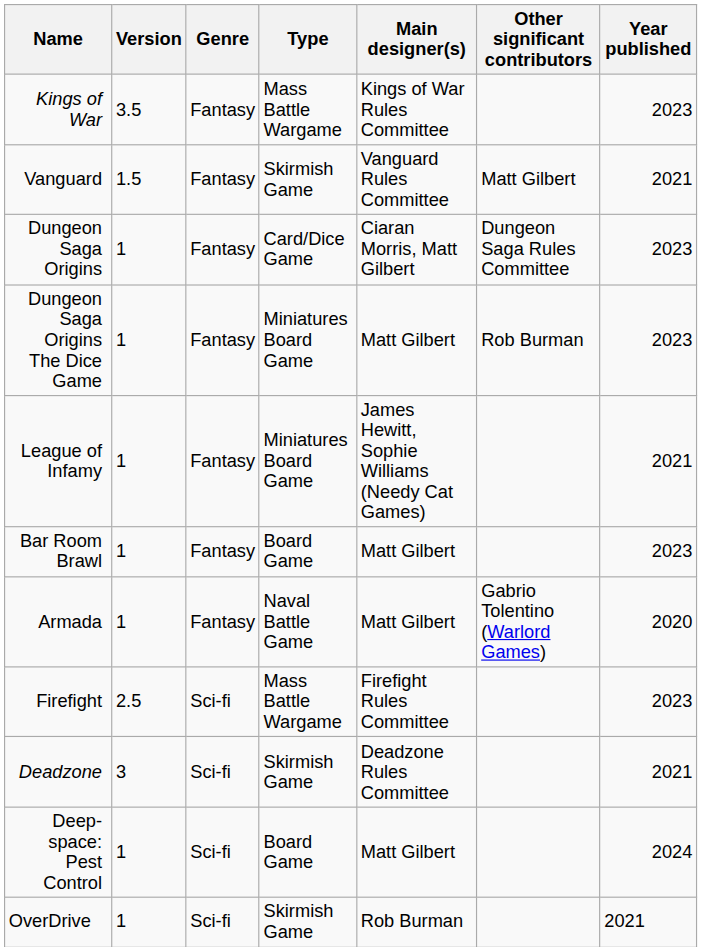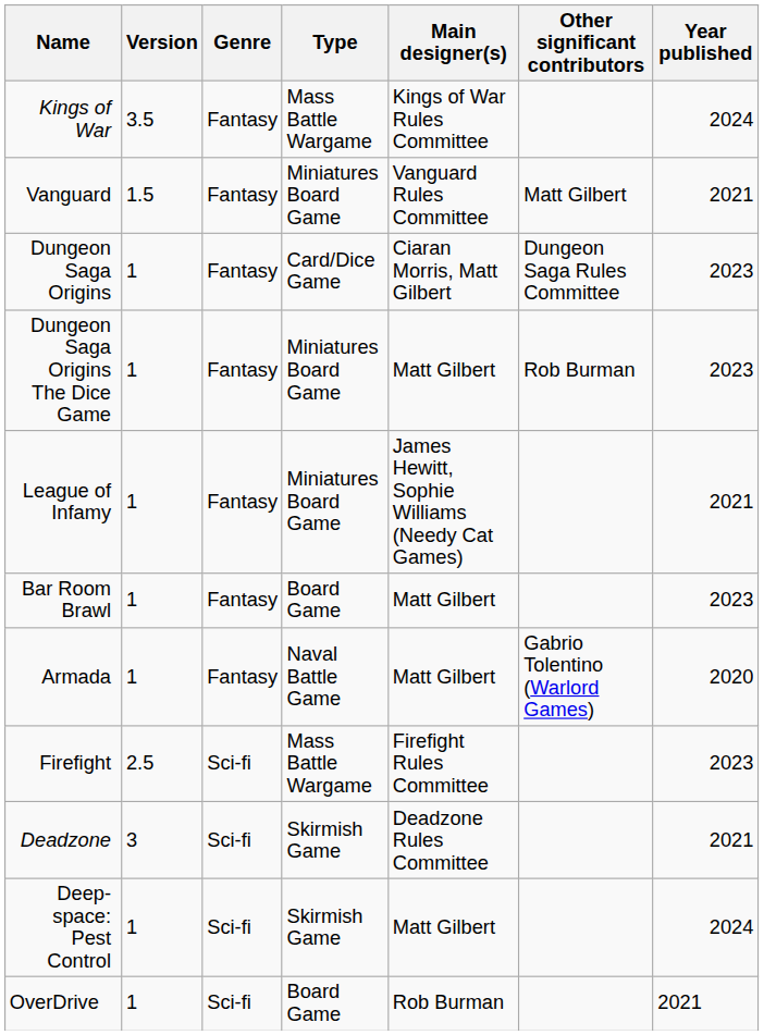 <table class="wikitable sortable">
 <tr>
 <th>Name</th>
 <th>Version</th>
 <th>Genre</th>
 <th>Type</th>
 <th>Main designer(s)</th>
 <th>Other significant contributors</th>
 <th>Year published</th>
 </tr>
 <tr>
 <td style="text-align:right; padding-right:8px;"><em>Kings of War</em></td>
 <td>3.5</td>
 <td>Fantasy</td>
 <td>Mass Battle Wargame</td>
 <td>Kings of War Rules Committee</td>
 <td></td>
-<td style="text-align:right;">2023</td>
+<td style="text-align:right;">2024</td>
 </tr>
 <tr>
 <td style="text-align:right; padding-right:8px;">Vanguard</td>
 <td>1.5</td>
 <td>Fantasy</td>
-<td>Skirmish Game</td>
+<td>Miniatures Board Game</td>
 <td>Vanguard Rules Committee</td>
 <td>Matt Gilbert</td>
 <td style="text-align:right;">2021</td>
 </tr>
 <tr>
 <td style="text-align:right; padding-right:8px;">Dungeon Saga Origins</td>
 <td>1</td>
 <td>Fantasy</td>
 <td>Card/Dice Game</td>
 <td>Ciaran Morris, Matt Gilbert</td>
 <td>Dungeon Saga Rules Committee</td>
 <td style="text-align:right;">2023</td>
 </tr>
 <tr>
 <td style="text-align:right; padding-right:8px;">Dungeon Saga Origins The Dice Game</td>
 <td>1</td>
 <td>Fantasy</td>
 <td>Miniatures Board Game</td>
 <td>Matt Gilbert</td>
 <td>Rob Burman</td>
 <td style="text-align:right;">2023</td>
 </tr>
 <tr>
 <td style="text-align:right; padding-right:8px;">League of Infamy</td>
 <td>1</td>
 <td>Fantasy</td>
 <td>Miniatures Board Game</td>
 <td>James Hewitt, Sophie Williams (Needy Cat Games)</td>
 <td></td>
 <td style="text-align:right;">2021</td>
 </tr>
 <tr>
 <td style="text-align:right; padding-right:8px;">Bar Room Brawl</td>
 <td>1</td>
 <td>Fantasy</td>
 <td>Board Game</td>
 <td>Matt Gilbert</td>
 <td></td>
 <td style="text-align:right;">2023</td>
 </tr>
 <tr>
 <td style="text-align:right; padding-right:8px;">Armada</td>
 <td>1</td>
 <td>Fantasy</td>
 <td>Naval Battle Game</td>
 <td>Matt Gilbert</td>
 <td>Gabrio Tolentino (<a href='#'>Warlord Games</a>)</td>
 <td style="text-align:right;">2020</td>
 </tr>
 <tr>
 <td style="text-align:right; padding-right:8px;">Firefight</td>
 <td>2.5</td>
 <td>Sci-fi</td>
 <td>Mass Battle Wargame</td>
 <td>Firefight Rules Committee</td>
 <td></td>
 <td style="text-align:right;">2023</td>
 </tr>
 <tr>
 <td style="text-align:right; padding-right:8px;"><em>Deadzone</em></td>
 <td>3</td>
 <td>Sci-fi</td>
 <td>Skirmish Game</td>
 <td>Deadzone Rules Committee</td>
 <td></td>
 <td style="text-align:right;">2021</td>
 </tr>
 <tr>
 <td style="text-align:right; padding-right:8px;">Deep-space: Pest Control</td>
 <td>1</td>
 <td>Sci-fi</td>
-<td>Board Game</td>
+<td>Skirmish Game</td>
 <td>Matt Gilbert</td>
 <td></td>
 <td style="text-align:right;">2024</td>
 </tr>
 <tr>
 <td>OverDrive</td>
 <td>1</td>
 <td>Sci-fi</td>
-<td>Skirmish Game</td>
+<td>Board Game</td>
 <td>Rob Burman</td>
 <td></td>
 <td>2021</td>
 </tr>
 </table>
